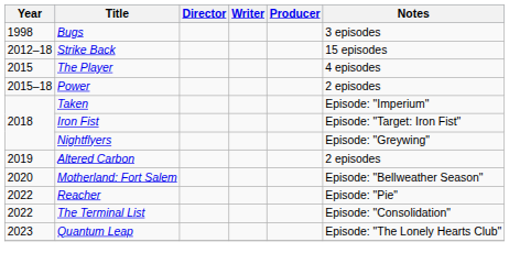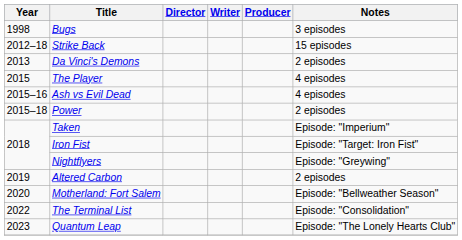 <table class="wikitable">
 <tr style="background:#b0c4de; text-align:center;">
 <th>Year</th>
 <th>Title</th>
 <th><a href='#'>Director</a></th>
 <th><a href='#'>Writer</a></th>
 <th><a href='#'>Producer</a></th>
 <th>Notes</th>
 </tr>
 <tr>
 <td>1998</td>
 <td><em><a href='#'>Bugs</a></em></td>
 <td></td>
 <td></td>
 <td></td>
 <td>3 episodes</td>
 </tr>
 <tr>
 <td>2012–18</td>
 <td><em><a href='#'>Strike Back</a></em></td>
 <td></td>
 <td></td>
 <td></td>
 <td>15 episodes</td>
 </tr>
 <tr>
+<td>2013</td>
+<td><em><a href='#'>Da Vinci's Demons</a></em></td>
+<td></td>
+<td></td>
+<td></td>
+<td>2 episodes</td>
+</tr>
+<tr>
 <td>2015</td>
 <td><em><a href='#'>The Player</a></em></td>
+<td></td>
+<td></td>
+<td></td>
+<td>4 episodes</td>
+</tr>
+<tr>
+<td>2015–16</td>
+<td><em><a href='#'>Ash vs Evil Dead</a></em></td>
 <td></td>
 <td></td>
 <td></td>
 <td>4 episodes</td>
 </tr>
 <tr>
 <td>2015–18</td>
 <td><em><a href='#'>Power</a></em></td>
 <td></td>
 <td></td>
 <td></td>
 <td>2 episodes</td>
 </tr>
 <tr>
 <td rowspan="3">2018</td>
 <td><a href='#'><em>Taken</em></a></td>
 <td></td>
 <td></td>
 <td></td>
 <td>Episode: "Imperium"</td>
 </tr>
 <tr>
 <td><em><a href='#'>Iron Fist</a></em></td>
 <td></td>
 <td></td>
 <td></td>
 <td>Episode: "Target: Iron Fist"</td>
 </tr>
 <tr>
 <td><em><a href='#'>Nightflyers</a></em></td>
 <td></td>
 <td></td>
 <td></td>
 <td>Episode: "Greywing"</td>
 </tr>
 <tr>
 <td>2019</td>
 <td><a href='#'><em>Altered Carbon</em></a></td>
 <td></td>
 <td></td>
 <td></td>
 <td>2 episodes</td>
 </tr>
 <tr>
 <td>2020</td>
 <td><em><a href='#'>Motherland: Fort Salem</a></em></td>
 <td></td>
 <td></td>
 <td></td>
 <td>Episode: "Bellweather Season"</td>
 </tr>
 <tr>
 <td>2022</td>
-<td><em><a href='#'>Reacher</a></em></td>
-<td></td>
-<td></td>
-<td></td>
-<td>Episode: "Pie"</td>
-</tr>
-<tr>
-<td>2022</td>
 <td><em><a href='#'>The Terminal List</a></em></td>
 <td></td>
 <td></td>
 <td></td>
 <td>Episode: "Consolidation"</td>
 </tr>
 <tr>
 <td>2023</td>
 <td><em><a href='#'>Quantum Leap</a></em></td>
 <td></td>
 <td></td>
 <td></td>
 <td>Episode: "The Lonely Hearts Club"</td>
 </tr>
 <tr>
 </tr>
 </table>
